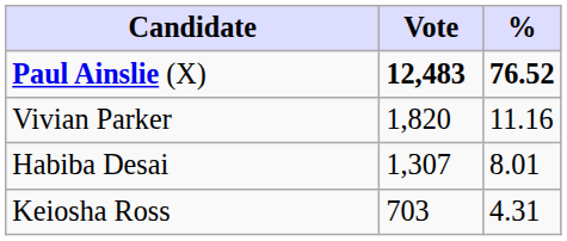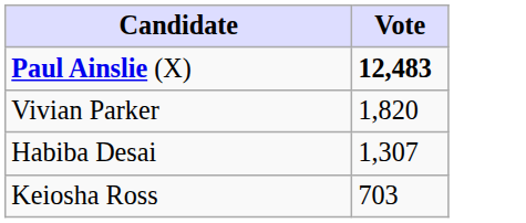 <table class="wikitable">
 <tr>
 <th style="background:#ddf; width:200px;">Candidate</th>
 <th style="background:#ddf; width:50px;">Vote</th>
-<th style="background:#ddf; width:30px;">%</th>
 </tr>
 <tr>
 <td><strong><a href='#'>Paul Ainslie</a></strong> (X)</td>
 <td><strong>12,483</strong></td>
-<td><strong>76.52</strong></td>
 </tr>
 <tr>
 <td>Vivian Parker</td>
 <td>1,820</td>
-<td>11.16</td>
 </tr>
 <tr>
 <td>Habiba Desai</td>
 <td>1,307</td>
-<td>8.01</td>
 </tr>
 <tr>
 <td>Keiosha Ross</td>
 <td>703</td>
-<td>4.31</td>
 </tr>
 </table>
